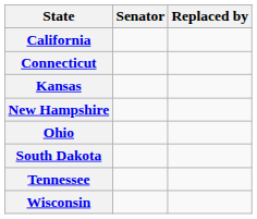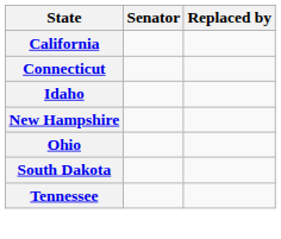 <table class="wikitable sortable plainrowheaders">
 <tr>
 <th scope="col">State</th>
 <th scope="col">Senator</th>
 <th scope="col">Replaced by</th>
 </tr>
 <tr>
 <th><a href='#'>California</a></th>
 <td></td>
 <td></td>
 </tr>
 <tr>
 <th><a href='#'>Connecticut</a></th>
 <td></td>
 <td></td>
 </tr>
 <tr>
-<th><a href='#'>Kansas</a></th>
+<th><a href='#'>Idaho</a></th>
 <td></td>
 <td></td>
 </tr>
 <tr>
 <th><a href='#'>New Hampshire</a></th>
 <td></td>
 <td></td>
 </tr>
 <tr>
 <th><a href='#'>Ohio</a></th>
 <td></td>
 <td></td>
 </tr>
 <tr>
 <th><a href='#'>South Dakota</a></th>
 <td></td>
 <td></td>
 </tr>
 <tr>
 <th><a href='#'>Tennessee</a></th>
 <td></td>
 <td></td>
 </tr>
-<tr>
-<th><a href='#'>Wisconsin</a></th>
-<td></td>
-<td></td>
-</tr>
 </table>
